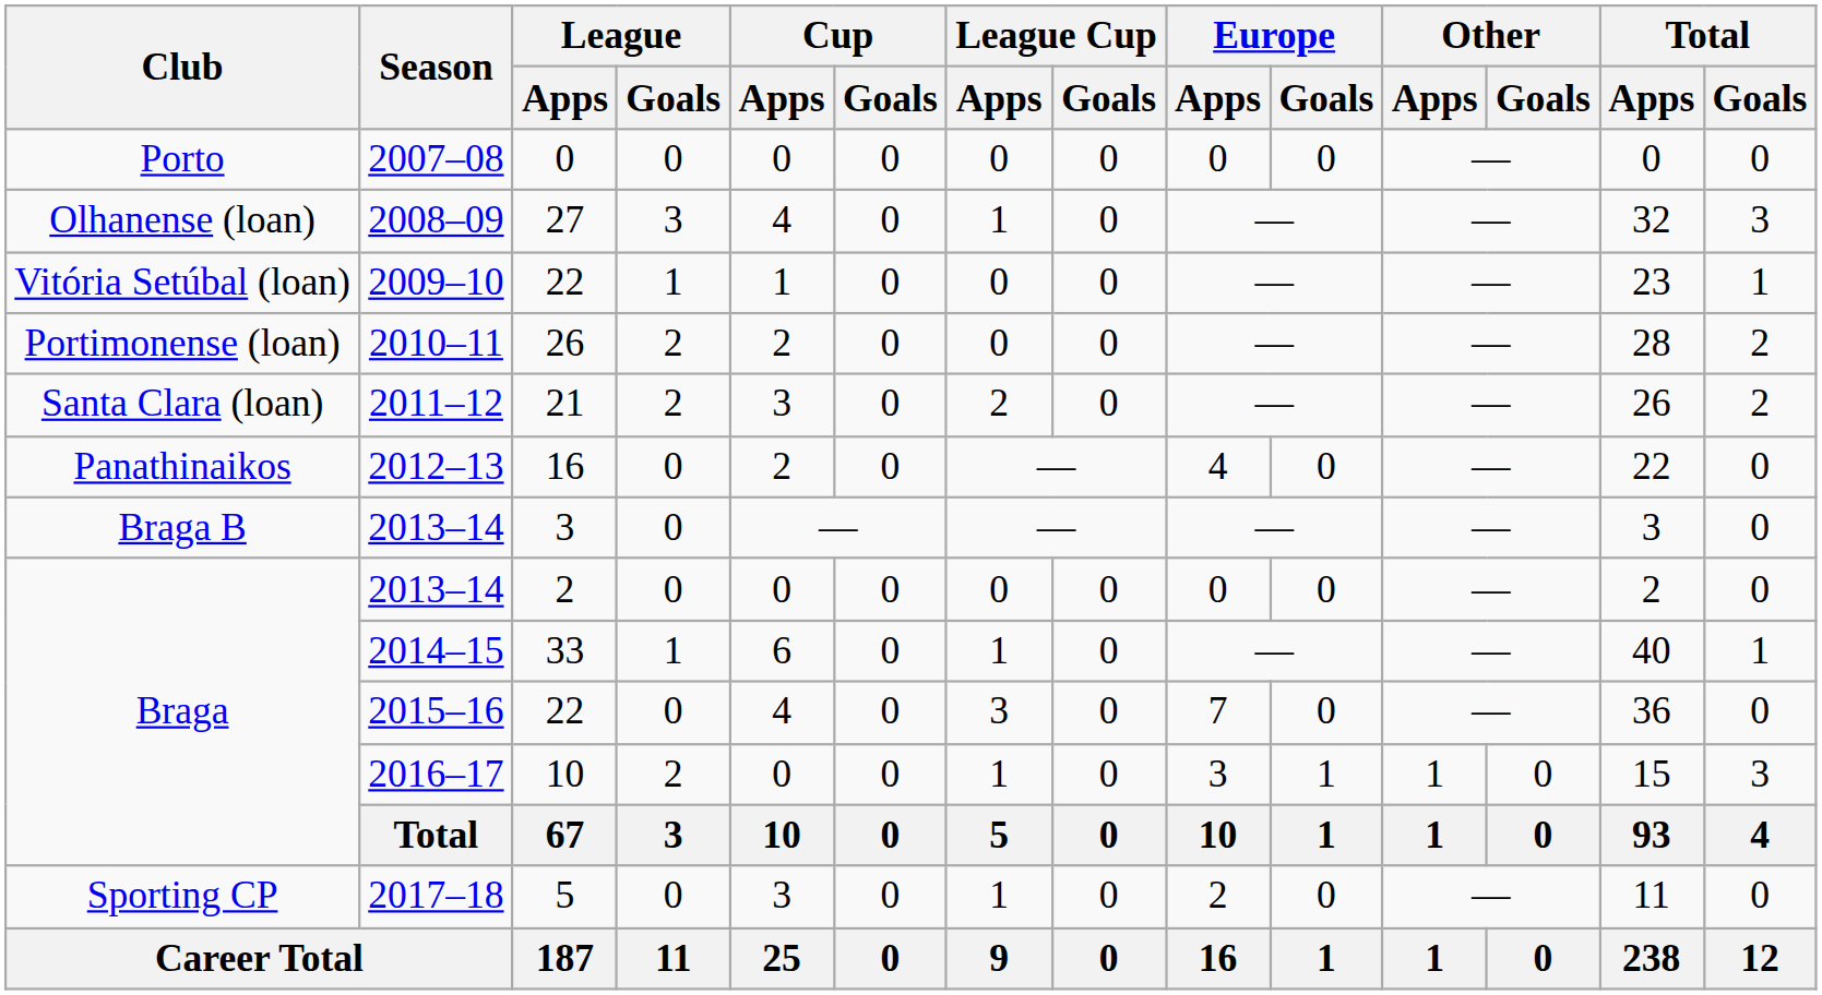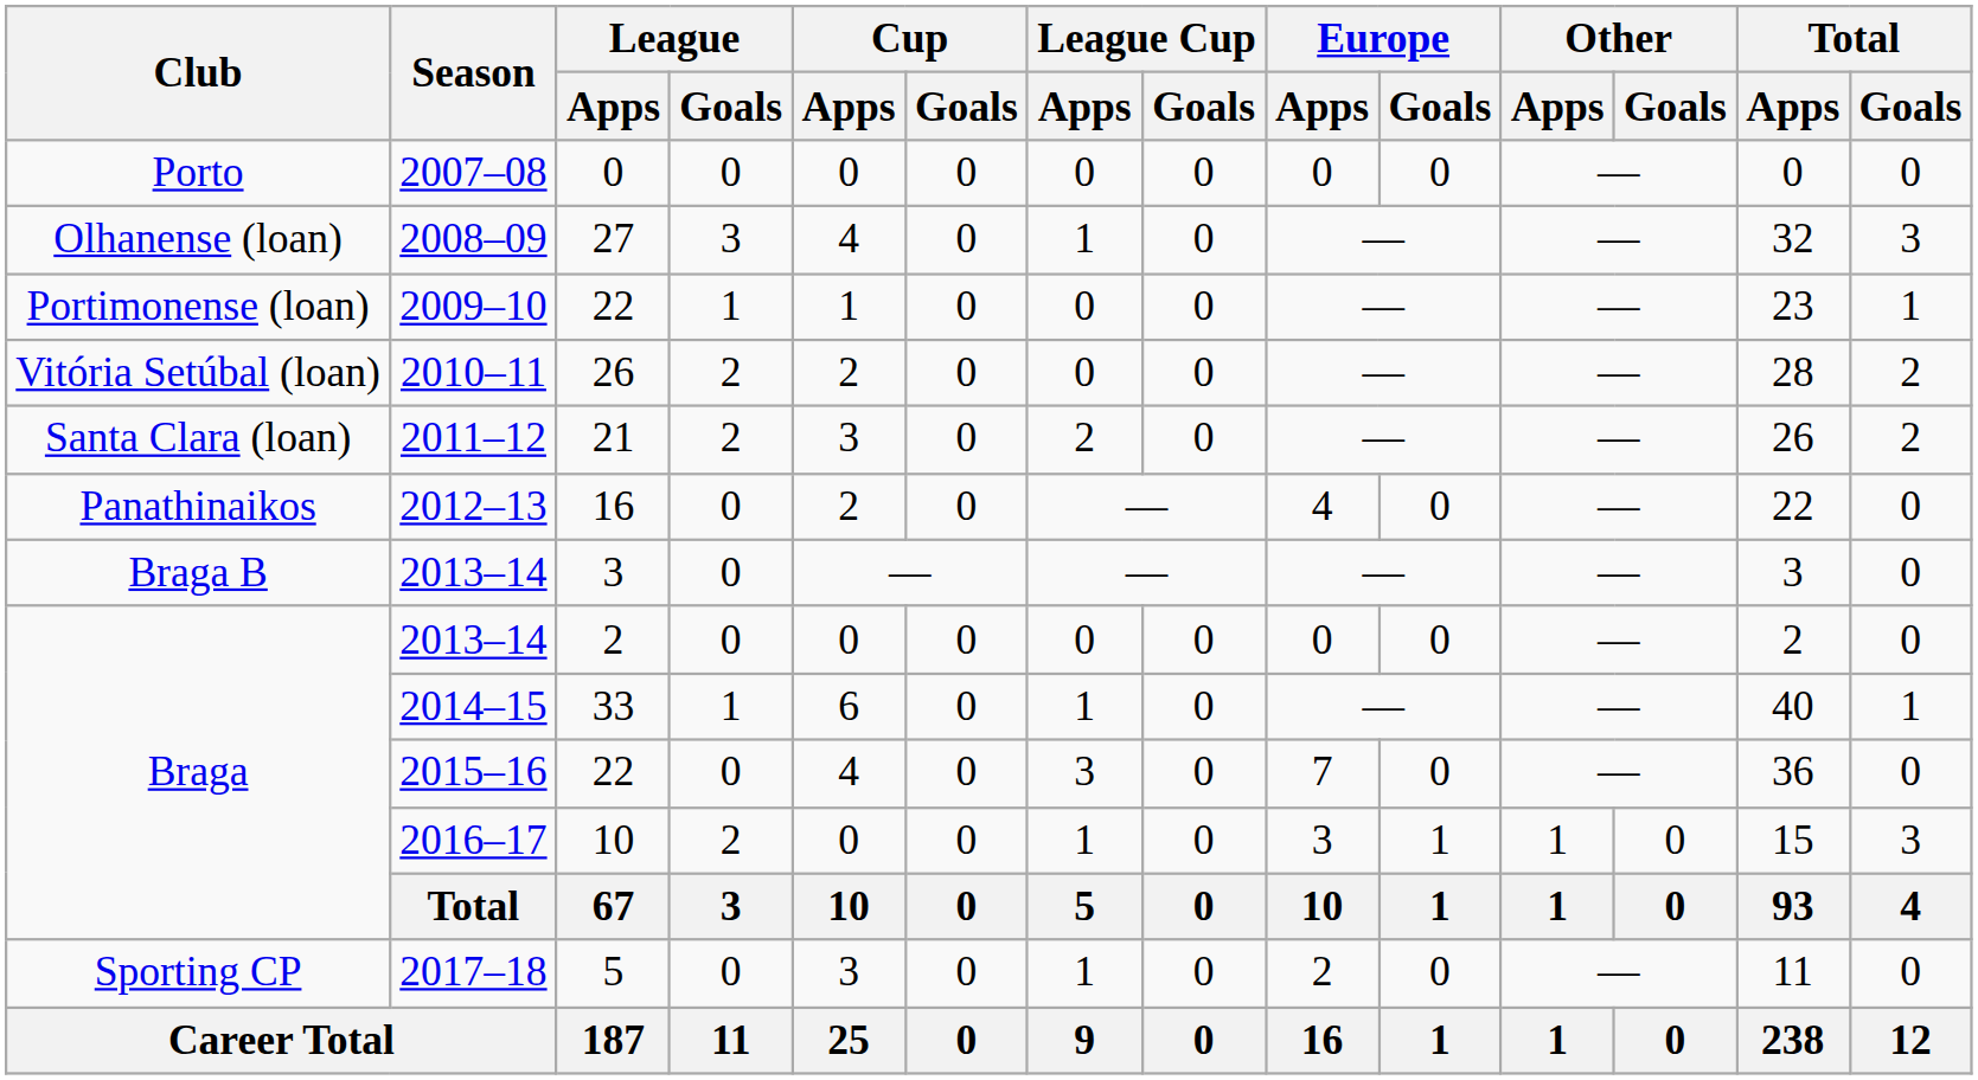 <table class="wikitable" style="text-align:center;">
 <tr>
 <th rowspan="2">Club</th>
 <th rowspan="2">Season</th>
 <th colspan="2">League</th>
 <th colspan="2">Cup</th>
 <th colspan="2">League Cup</th>
 <th colspan="2"><a href='#'>Europe</a></th>
 <th colspan="2">Other</th>
 <th colspan="2">Total</th>
 </tr>
 <tr>
 <th>Apps</th>
 <th>Goals</th>
 <th>Apps</th>
 <th>Goals</th>
 <th>Apps</th>
 <th>Goals</th>
 <th>Apps</th>
 <th>Goals</th>
 <th>Apps</th>
 <th>Goals</th>
 <th>Apps</th>
 <th>Goals</th>
 </tr>
 <tr>
 <td rowspan="1"><a href='#'>Porto</a></td>
 <td><a href='#'>2007–08</a></td>
 <td>0</td>
 <td>0</td>
 <td>0</td>
 <td>0</td>
 <td>0</td>
 <td>0</td>
 <td>0</td>
 <td>0</td>
 <td colspan="2">—</td>
 <td>0</td>
 <td>0</td>
 </tr>
 <tr>
 <td rowspan="1"><a href='#'>Olhanense</a> (loan)</td>
 <td><a href='#'>2008–09</a></td>
 <td>27</td>
 <td>3</td>
 <td>4</td>
 <td>0</td>
 <td>1</td>
 <td>0</td>
 <td colspan="2">—</td>
 <td colspan="2">—</td>
 <td>32</td>
 <td>3</td>
 </tr>
 <tr>
-<td rowspan="1"><a href='#'>Vitória Setúbal</a> (loan)</td>
+<td rowspan="1"><a href='#'>Portimonense</a> (loan)</td>
 <td><a href='#'>2009–10</a></td>
 <td>22</td>
 <td>1</td>
 <td>1</td>
 <td>0</td>
 <td>0</td>
 <td>0</td>
 <td colspan="2">—</td>
 <td colspan="2">—</td>
 <td>23</td>
 <td>1</td>
 </tr>
 <tr>
-<td rowspan="1"><a href='#'>Portimonense</a> (loan)</td>
+<td rowspan="1"><a href='#'>Vitória Setúbal</a> (loan)</td>
 <td><a href='#'>2010–11</a></td>
 <td>26</td>
 <td>2</td>
 <td>2</td>
 <td>0</td>
 <td>0</td>
 <td>0</td>
 <td colspan="2">—</td>
 <td colspan="2">—</td>
 <td>28</td>
 <td>2</td>
 </tr>
 <tr>
 <td rowspan="1"><a href='#'>Santa Clara</a> (loan)</td>
 <td><a href='#'>2011–12</a></td>
 <td>21</td>
 <td>2</td>
 <td>3</td>
 <td>0</td>
 <td>2</td>
 <td>0</td>
 <td colspan="2">—</td>
 <td colspan="2">—</td>
 <td>26</td>
 <td>2</td>
 </tr>
 <tr>
 <td rowspan="1"><a href='#'>Panathinaikos</a></td>
 <td><a href='#'>2012–13</a></td>
 <td>16</td>
 <td>0</td>
 <td>2</td>
 <td>0</td>
 <td colspan="2">—</td>
 <td>4</td>
 <td>0</td>
 <td colspan="2">—</td>
 <td>22</td>
 <td>0</td>
 </tr>
 <tr>
 <td rowspan="1"><a href='#'>Braga B</a></td>
 <td><a href='#'>2013–14</a></td>
 <td>3</td>
 <td>0</td>
 <td colspan="2">—</td>
 <td colspan="2">—</td>
 <td colspan="2">—</td>
 <td colspan="2">—</td>
 <td>3</td>
 <td>0</td>
 </tr>
 <tr>
 <td rowspan="5"><a href='#'>Braga</a></td>
 <td><a href='#'>2013–14</a></td>
 <td>2</td>
 <td>0</td>
 <td>0</td>
 <td>0</td>
 <td>0</td>
 <td>0</td>
 <td>0</td>
 <td>0</td>
 <td colspan="2">—</td>
 <td>2</td>
 <td>0</td>
 </tr>
 <tr>
 <td><a href='#'>2014–15</a></td>
 <td>33</td>
 <td>1</td>
 <td>6</td>
 <td>0</td>
 <td>1</td>
 <td>0</td>
 <td colspan="2">—</td>
 <td colspan="2">—</td>
 <td>40</td>
 <td>1</td>
 </tr>
 <tr>
 <td><a href='#'>2015–16</a></td>
 <td>22</td>
 <td>0</td>
 <td>4</td>
 <td>0</td>
 <td>3</td>
 <td>0</td>
 <td>7</td>
 <td>0</td>
 <td colspan="2">—</td>
 <td>36</td>
 <td>0</td>
 </tr>
 <tr>
 <td><a href='#'>2016–17</a></td>
 <td>10</td>
 <td>2</td>
 <td>0</td>
 <td>0</td>
 <td>1</td>
 <td>0</td>
 <td>3</td>
 <td>1</td>
 <td>1</td>
 <td>0</td>
 <td>15</td>
 <td>3</td>
 </tr>
 <tr>
 <th>Total</th>
 <th>67</th>
 <th>3</th>
 <th>10</th>
 <th>0</th>
 <th>5</th>
 <th>0</th>
 <th>10</th>
 <th>1</th>
 <th>1</th>
 <th>0</th>
 <th>93</th>
 <th>4</th>
 </tr>
 <tr>
 <td rowspan="1"><a href='#'>Sporting CP</a></td>
 <td><a href='#'>2017–18</a></td>
 <td>5</td>
 <td>0</td>
 <td>3</td>
 <td>0</td>
 <td>1</td>
 <td>0</td>
 <td>2</td>
 <td>0</td>
 <td colspan="2">—</td>
 <td>11</td>
 <td>0</td>
 </tr>
 <tr>
 <th colspan="2">Career Total</th>
 <th>187</th>
 <th>11</th>
 <th>25</th>
 <th>0</th>
 <th>9</th>
 <th>0</th>
 <th>16</th>
 <th>1</th>
 <th>1</th>
 <th>0</th>
 <th>238</th>
 <th>12</th>
 </tr>
 </table>
